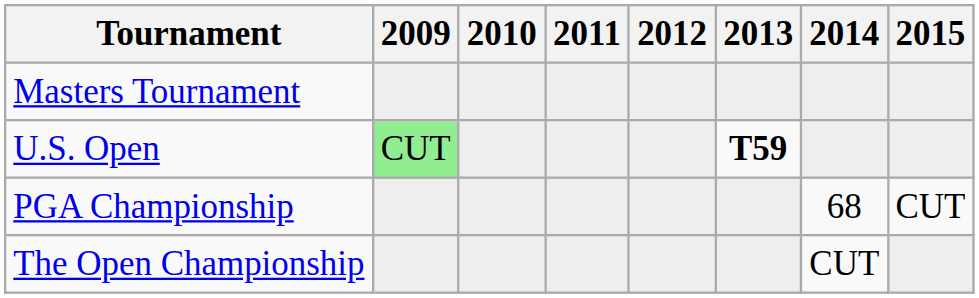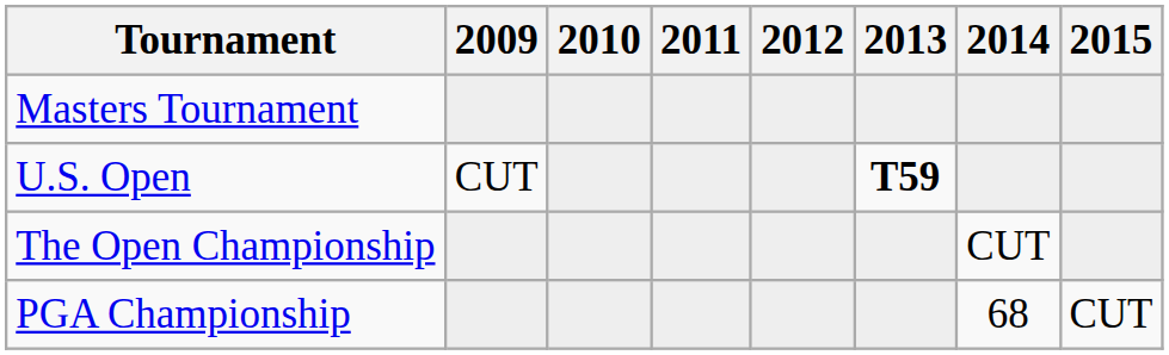 <table class="wikitable" style="font-size:95%;text-align:center;">
 <tr>
 <th>Tournament</th>
 <th>2009</th>
 <th>2010</th>
 <th>2011</th>
 <th>2012</th>
 <th>2013</th>
 <th>2014</th>
 <th>2015</th>
 </tr>
 <tr>
 <td align=left><a href='#'>Masters Tournament</a></td>
 <td style="background:#eeeeee;"></td>
 <td style="background:#eeeeee;"></td>
 <td style="background:#eeeeee;"></td>
 <td style="background:#eeeeee;"></td>
 <td style="background:#eeeeee;"></td>
 <td style="background:#eeeeee;"></td>
 <td style="background:#eeeeee;"></td>
 </tr>
 <tr>
 <td align=left><a href='#'>U.S. Open</a></td>
-<td style="background: lightgreen;">CUT</td>
+<td>CUT</td>
 <td style="background:#eeeeee;"></td>
 <td style="background:#eeeeee;"></td>
 <td style="background:#eeeeee;"></td>
 <td><strong>T59</strong></td>
 <td style="background:#eeeeee;"></td>
+<td style="background:#eeeeee;"></td>
+</tr>
+<tr>
+<td align=left><a href='#'>The Open Championship</a></td>
+<td style="background:#eeeeee;"></td>
+<td style="background:#eeeeee;"></td>
+<td style="background:#eeeeee;"></td>
+<td style="background:#eeeeee;"></td>
+<td style="background:#eeeeee;"></td>
+<td>CUT</td>
 <td style="background:#eeeeee;"></td>
 </tr>
 <tr>
 <td align=left><a href='#'>PGA Championship</a></td>
 <td style="background:#eeeeee;"></td>
 <td style="background:#eeeeee;"></td>
 <td style="background:#eeeeee;"></td>
 <td style="background:#eeeeee;"></td>
 <td style="background:#eeeeee;"></td>
 <td>68</td>
 <td>CUT</td>
 </tr>
-<tr>
-<td align=left><a href='#'>The Open Championship</a></td>
-<td style="background:#eeeeee;"></td>
-<td style="background:#eeeeee;"></td>
-<td style="background:#eeeeee;"></td>
-<td style="background:#eeeeee;"></td>
-<td style="background:#eeeeee;"></td>
-<td>CUT</td>
-<td style="background:#eeeeee;"></td>
-</tr>
 </table>
